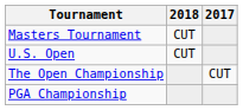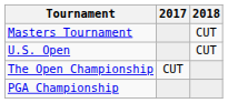 <table class="wikitable" style="font-size:95%;text-align:center;">
 <tr>
 <th>Tournament</th>
+<th>2017</th>
 <th>2018</th>
-<th>2017</th>
 </tr>
 <tr>
 <td align=left><a href='#'>Masters Tournament</a></td>
+<td style="background:#eeeeee;"></td>
 <td>CUT</td>
-<td style="background:#eeeeee;"></td>
 </tr>
 <tr>
 <td align=left><a href='#'>U.S. Open</a></td>
+<td style="background:#eeeeee;"></td>
 <td>CUT</td>
-<td style="background:#eeeeee;"></td>
 </tr>
 <tr>
 <td align=left><a href='#'>The Open Championship</a></td>
+<td>CUT</td>
 <td style="background:#eeeeee;"></td>
-<td>CUT</td>
 </tr>
 <tr>
 <td align=left><a href='#'>PGA Championship</a></td>
 <td style="background:#eeeeee;"></td>
 <td style="background:#eeeeee;"></td>
 </tr>
 </table>
